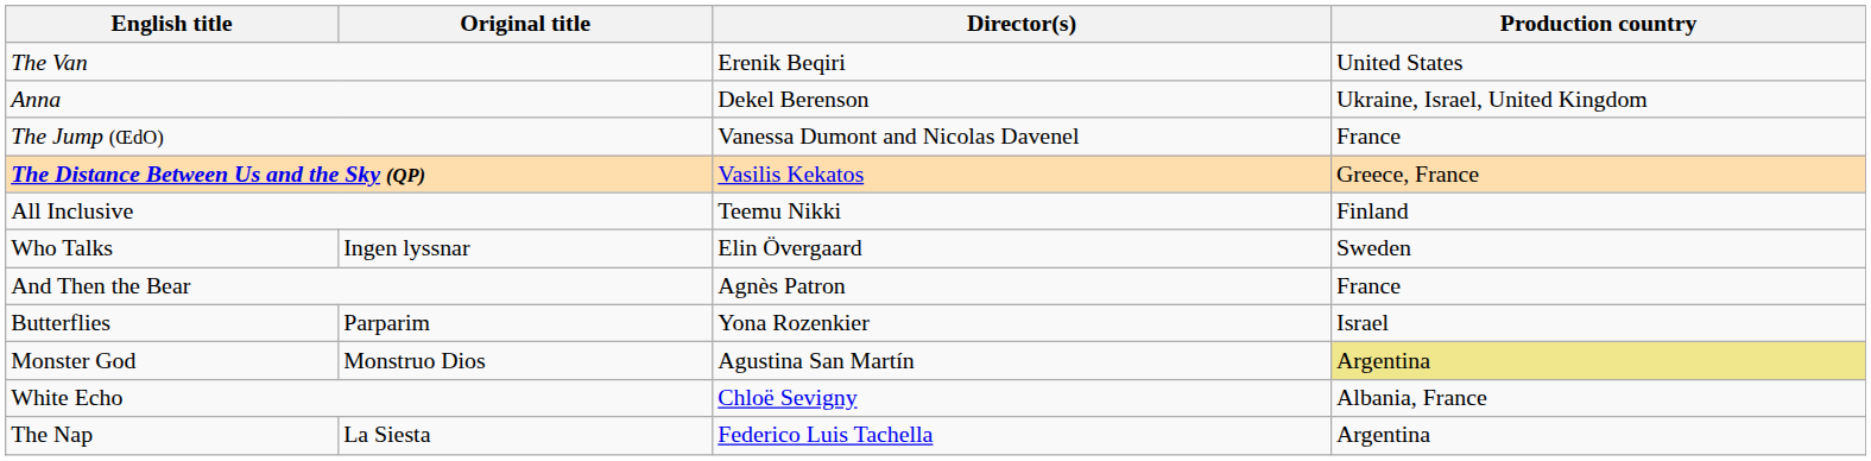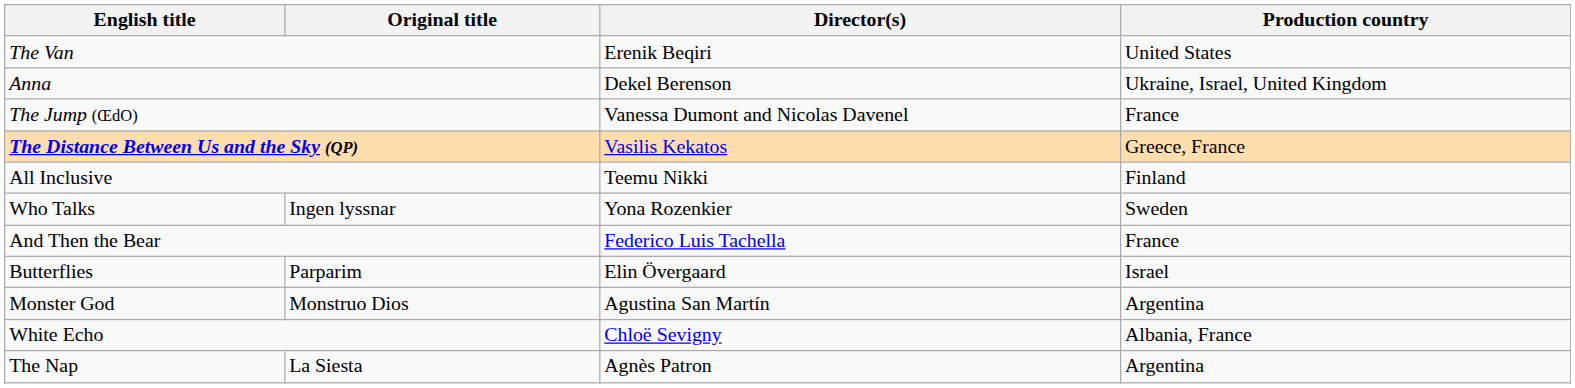 <table class="wikitable" style="width:100%;" cellpadding="5">
 <tr>
 <th scope="col">English title</th>
 <th scope="col">Original title</th>
 <th scope="col">Director(s)</th>
 <th scope="col">Production country</th>
 </tr>
 <tr>
 <td colspan=2><em>The Van</em></td>
 <td>Erenik Beqiri</td>
 <td>United States</td>
 </tr>
 <tr>
 <td colspan=2><em>Anna</em></td>
 <td>Dekel Berenson</td>
 <td>Ukraine, Israel, United Kingdom</td>
 </tr>
 <tr>
 <td colspan=2><em>The Jump</em> <small>(ŒdO)</small></td>
 <td>Vanessa Dumont and Nicolas Davenel</td>
 <td>France</td>
 </tr>
 <tr style="background:#FFDEAD;">
 <td colspan=2><strong><em><a href='#'>The Distance Between Us and the Sky</a><em> <small>(QP)</small><strong></td>
 <td></strong><a href='#'>Vasilis Kekatos</a><strong></td>
 <td></strong>Greece, France<strong></td>
 </tr>
 <tr>
 <td colspan=2></em>All Inclusive<em></td>
 <td>Teemu Nikki</td>
 <td>Finland</td>
 </tr>
 <tr>
 <td></em>Who Talks<em></td>
 <td></em>Ingen lyssnar<em></td>
-<td>Elin Övergaard</td>
+<td>Yona Rozenkier</td>
 <td>Sweden</td>
 </tr>
 <tr>
 <td colspan=2></em>And Then the Bear<em></td>
-<td>Agnès Patron</td>
+<td><a href='#'>Federico Luis Tachella</a></td>
 <td>France</td>
 </tr>
 <tr>
 <td></em>Butterflies<em></td>
 <td></em>Parparim<em></td>
-<td>Yona Rozenkier</td>
+<td>Elin Övergaard</td>
 <td>Israel</td>
 </tr>
 <tr>
 <td></em>Monster God<em></td>
 <td></em>Monstruo Dios<em></td>
 <td>Agustina San Martín</td>
-<td style="background: khaki;">Argentina</td>
+<td>Argentina</td>
 </tr>
 <tr>
 <td colspan=2></em>White Echo<em></td>
 <td><a href='#'>Chloë Sevigny</a></td>
 <td>Albania, France</td>
 </tr>
 <tr>
 <td></em>The Nap<em></td>
 <td></em>La Siesta<em></td>
-<td><a href='#'>Federico Luis Tachella</a></td>
+<td>Agnès Patron</td>
 <td>Argentina</td>
 </tr>
 </table>
